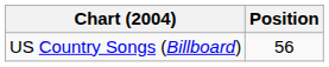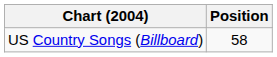 <table class="wikitable sortable">
 <tr>
 <th scope="col">Chart (2004)</th>
 <th scope="col">Position</th>
 </tr>
 <tr>
 <td>US <a href='#'>Country Songs</a> (<em><a href='#'>Billboard</a></em>)</td>
-<td align="center">56</td>
+<td align="center">58</td>
 </tr>
 </table>
